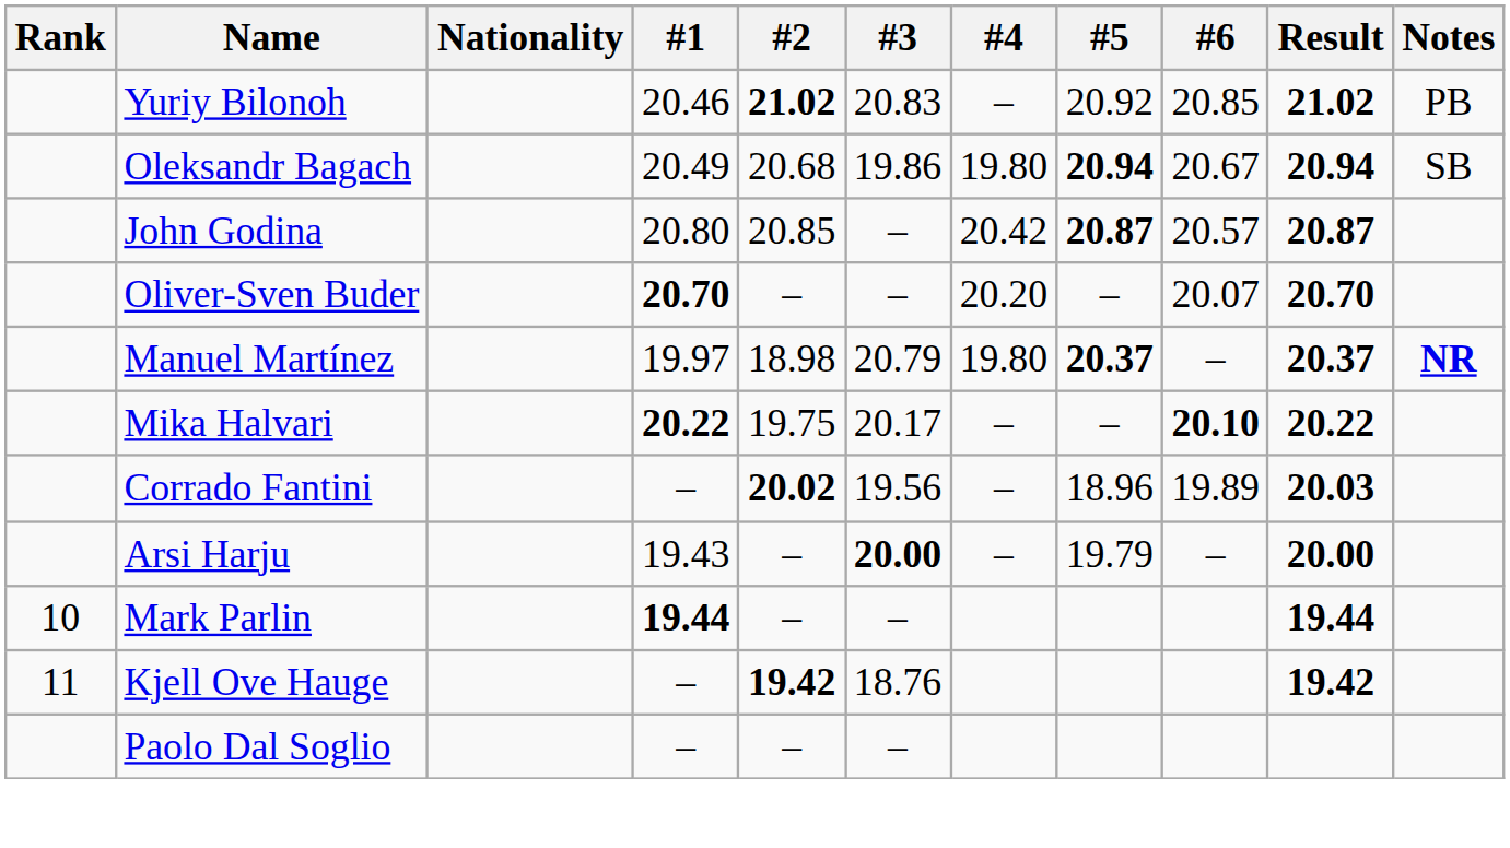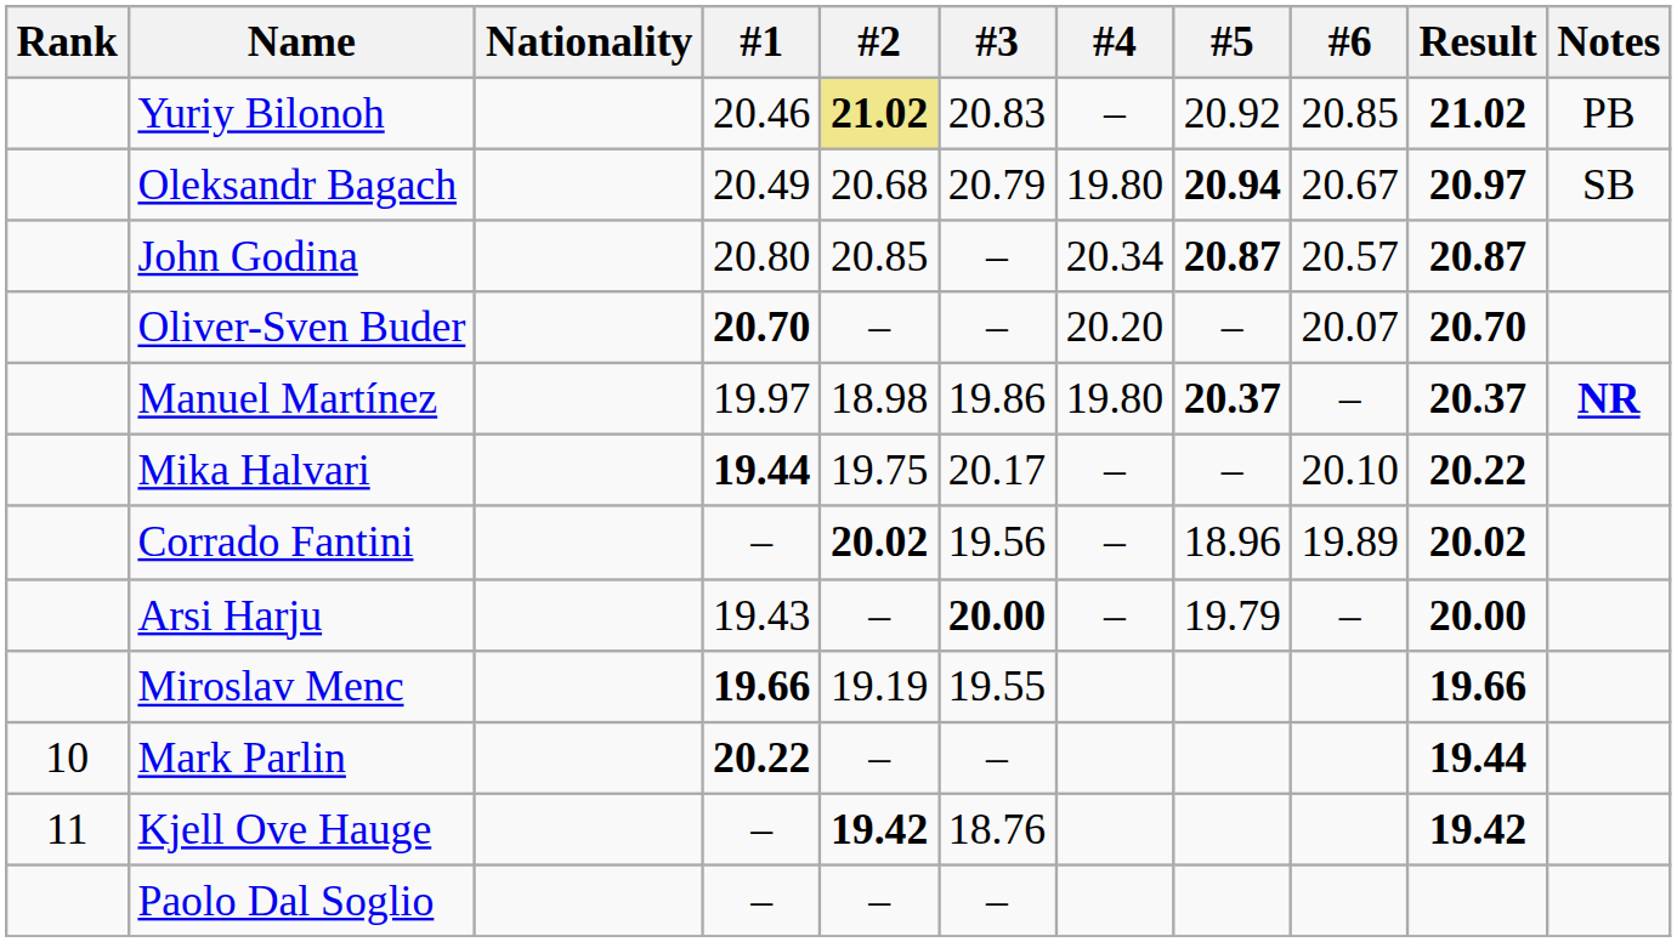 <table class="wikitable sortable" style="text-align:center;font-size:95%">
 <tr>
 <th>Rank</th>
 <th>Name</th>
 <th>Nationality</th>
 <th>#1</th>
 <th>#2</th>
 <th>#3</th>
 <th>#4</th>
 <th>#5</th>
 <th>#6</th>
 <th>Result</th>
 <th>Notes</th>
 </tr>
 <tr>
 <td></td>
 <td align="left"><a href='#'>Yuriy Bilonoh</a></td>
 <td align=left></td>
 <td>20.46</td>
-<td><strong>21.02</strong></td>
+<td style="background: khaki;"><strong>21.02</strong></td>
 <td>20.83</td>
 <td>–</td>
 <td>20.92</td>
 <td>20.85</td>
 <td><strong>21.02</strong></td>
 <td>PB</td>
 </tr>
 <tr>
 <td></td>
 <td align="left"><a href='#'>Oleksandr Bagach</a></td>
 <td align=left></td>
 <td>20.49</td>
 <td>20.68</td>
-<td>19.86</td>
+<td>20.79</td>
 <td>19.80</td>
 <td><strong>20.94</strong></td>
 <td>20.67</td>
-<td><strong>20.94</strong></td>
+<td><strong>20.97</strong></td>
 <td>SB</td>
 </tr>
 <tr>
 <td></td>
 <td align="left"><a href='#'>John Godina</a></td>
 <td align=left></td>
 <td>20.80</td>
 <td>20.85</td>
 <td>–</td>
-<td>20.42</td>
+<td>20.34</td>
 <td><strong>20.87</strong></td>
 <td>20.57</td>
 <td><strong>20.87</strong></td>
 <td></td>
 </tr>
 <tr>
 <td></td>
 <td align="left"><a href='#'>Oliver-Sven Buder</a></td>
 <td align=left></td>
 <td><strong>20.70</strong></td>
 <td>–</td>
 <td>–</td>
 <td>20.20</td>
 <td>–</td>
 <td>20.07</td>
 <td><strong>20.70</strong></td>
 <td></td>
 </tr>
 <tr>
 <td></td>
 <td align="left"><a href='#'>Manuel Martínez</a></td>
 <td align=left></td>
 <td>19.97</td>
 <td>18.98</td>
-<td>20.79</td>
+<td>19.86</td>
 <td>19.80</td>
 <td><strong>20.37</strong></td>
 <td>–</td>
 <td><strong>20.37</strong></td>
 <td><strong><a href='#'>NR</a></strong></td>
 </tr>
 <tr>
 <td></td>
 <td align="left"><a href='#'>Mika Halvari</a></td>
 <td align=left></td>
-<td><strong>20.22</strong></td>
+<td><strong>19.44</strong></td>
 <td>19.75</td>
 <td>20.17</td>
 <td>–</td>
 <td>–</td>
-<td><strong>20.10</strong></td>
+<td>20.10</td>
 <td><strong>20.22</strong></td>
 <td></td>
 </tr>
 <tr>
 <td></td>
 <td align="left"><a href='#'>Corrado Fantini</a></td>
 <td align=left></td>
 <td>–</td>
 <td><strong>20.02</strong></td>
 <td>19.56</td>
 <td>–</td>
 <td>18.96</td>
 <td>19.89</td>
-<td><strong>20.03</strong></td>
+<td><strong>20.02</strong></td>
 <td></td>
 </tr>
 <tr>
 <td></td>
 <td align="left"><a href='#'>Arsi Harju</a></td>
 <td align=left></td>
 <td>19.43</td>
 <td>–</td>
 <td><strong>20.00</strong></td>
 <td>–</td>
 <td>19.79</td>
 <td>–</td>
 <td><strong>20.00</strong></td>
 <td></td>
 </tr>
 <tr>
+<td></td>
+<td align="left"><a href='#'>Miroslav Menc</a></td>
+<td align=left></td>
+<td><strong>19.66</strong></td>
+<td>19.19</td>
+<td>19.55</td>
+<td></td>
+<td></td>
+<td></td>
+<td><strong>19.66</strong></td>
+<td></td>
+</tr>
+<tr>
 <td>10</td>
 <td align="left"><a href='#'>Mark Parlin</a></td>
 <td align=left></td>
-<td><strong>19.44</strong></td>
+<td><strong>20.22</strong></td>
 <td>–</td>
 <td>–</td>
 <td></td>
 <td></td>
 <td></td>
 <td><strong>19.44</strong></td>
 <td></td>
 </tr>
 <tr>
 <td>11</td>
 <td align="left"><a href='#'>Kjell Ove Hauge</a></td>
 <td align=left></td>
 <td>–</td>
 <td><strong>19.42</strong></td>
 <td>18.76</td>
 <td></td>
 <td></td>
 <td></td>
 <td><strong>19.42</strong></td>
 <td></td>
 </tr>
 <tr>
 <td></td>
 <td align="left"><a href='#'>Paolo Dal Soglio</a></td>
 <td align=left></td>
 <td>–</td>
 <td>–</td>
 <td>–</td>
 <td></td>
 <td></td>
 <td></td>
 <td><strong></strong></td>
 <td></td>
 </tr>
 </table>
